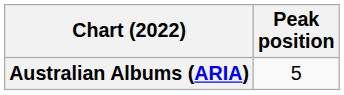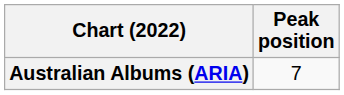 <table class="wikitable plainrowheaders" style="text-align:center">
 <tr>
 <th scope="col">Chart (2022)</th>
 <th scope="col">Peak<br>position</th>
 </tr>
 <tr>
 <th scope="row">Australian Albums (<a href='#'>ARIA</a>)</th>
-<td>5</td>
+<td>7</td>
 </tr>
 </table>
